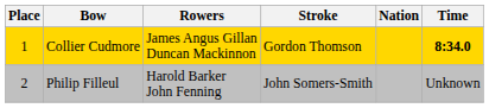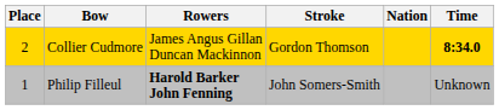 <table class=wikitable>
 <tr>
 <th>Place</th>
 <th>Bow</th>
 <th>Rowers</th>
 <th>Stroke</th>
 <th>Nation</th>
 <th>Time</th>
 </tr>
 <tr bgcolor=gold>
-<td align=center>1</td>
+<td align=center>2</td>
 <td>Collier Cudmore</td>
 <td>James Angus Gillan <br> Duncan Mackinnon</td>
 <td>Gordon Thomson</td>
 <td></td>
 <td align=center><strong>8:34.0</strong></td>
 </tr>
 <tr bgcolor=silver>
-<td align=center>2</td>
+<td align=center>1</td>
 <td>Philip Filleul</td>
-<td>Harold Barker <br> John Fenning</td>
+<td><strong>Harold Barker <br> John Fenning</strong></td>
 <td>John Somers-Smith</td>
 <td></td>
 <td align=center>Unknown</td>
 </tr>
 </table>
